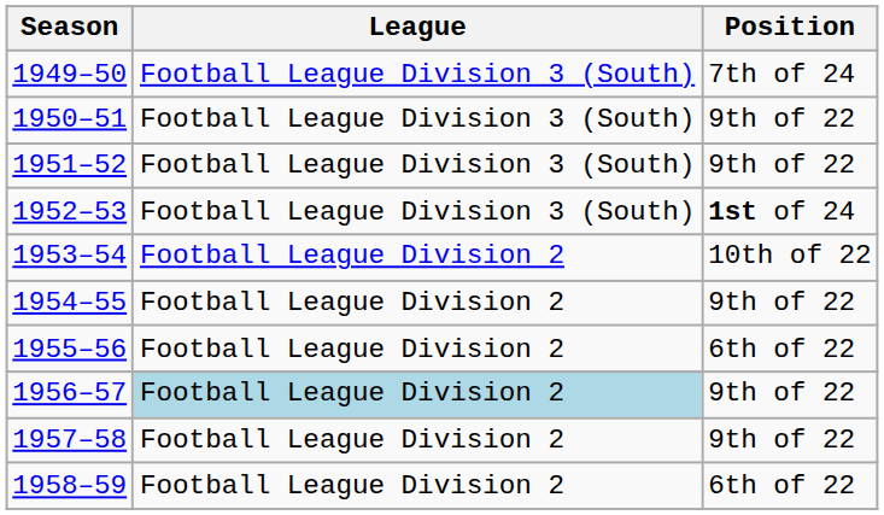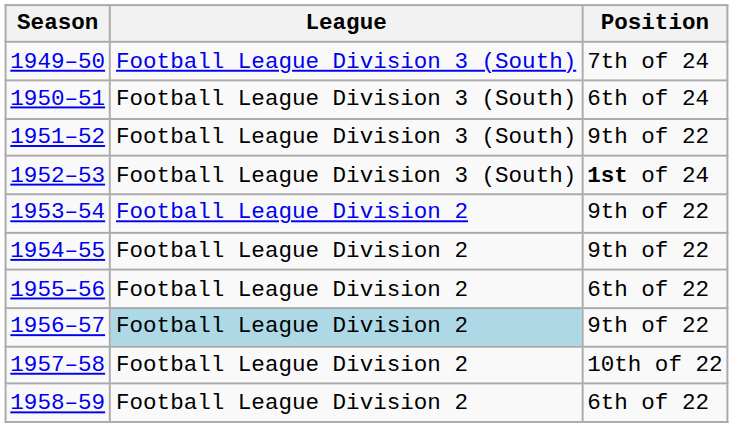 <table class="wikitable" style="float:right; font-size: 90%; text-align: left;">
 <tr>
 <th>Season</th>
 <th>League</th>
 <th>Position</th>
 </tr>
 <tr>
 <td><a href='#'>1949–50</a></td>
 <td><a href='#'>Football League Division 3 (South)</a></td>
 <td>7th of 24</td>
 </tr>
 <tr>
 <td><a href='#'>1950–51</a></td>
 <td>Football League Division 3 (South)</td>
-<td>9th of 22</td>
+<td>6th of 24</td>
 </tr>
 <tr>
 <td><a href='#'>1951–52</a></td>
 <td>Football League Division 3 (South)</td>
 <td>9th of 22</td>
 </tr>
 <tr>
 <td><a href='#'>1952–53</a></td>
 <td>Football League Division 3 (South)</td>
 <td><strong>1st</strong> of 24</td>
 </tr>
 <tr>
 <td><a href='#'>1953–54</a></td>
 <td><a href='#'>Football League Division 2</a></td>
-<td>10th of 22</td>
+<td>9th of 22</td>
 </tr>
 <tr>
 <td><a href='#'>1954–55</a></td>
 <td>Football League Division 2</td>
 <td>9th of 22</td>
 </tr>
 <tr>
 <td><a href='#'>1955–56</a></td>
 <td>Football League Division 2</td>
 <td>6th of 22</td>
 </tr>
 <tr>
 <td><a href='#'>1956–57</a></td>
 <td style="background: lightblue;">Football League Division 2</td>
 <td>9th of 22</td>
 </tr>
 <tr>
 <td><a href='#'>1957–58</a></td>
 <td>Football League Division 2</td>
-<td>9th of 22</td>
+<td>10th of 22</td>
 </tr>
 <tr>
 <td><a href='#'>1958–59</a></td>
 <td>Football League Division 2</td>
 <td>6th of 22</td>
 </tr>
 </table>
